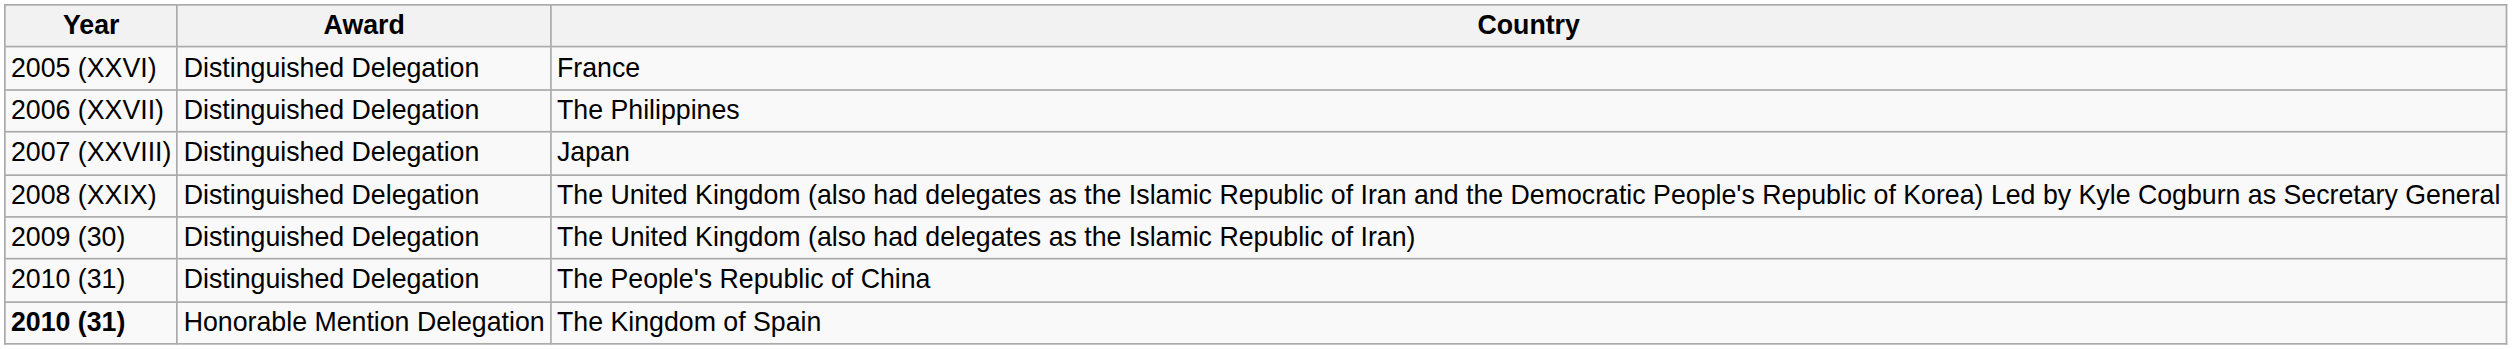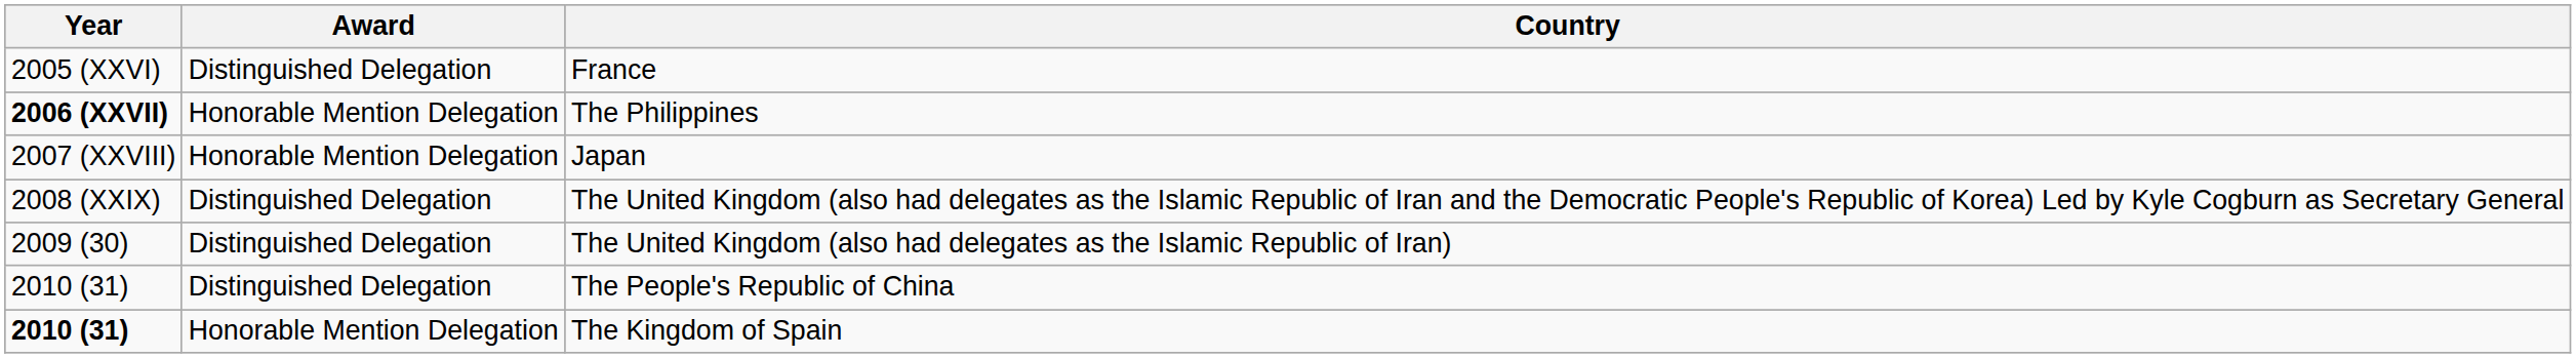 <table class="wikitable">
 <tr>
 <th>Year</th>
 <th>Award</th>
 <th>Country</th>
 </tr>
 <tr>
 <td>2005 (XXVI)</td>
 <td>Distinguished Delegation</td>
 <td>France</td>
 </tr>
 <tr>
-<td>2006 (XXVII)</td>
-<td>Distinguished Delegation</td>
+<td><strong>2006 (XXVII)</strong></td>
+<td>Honorable Mention Delegation</td>
 <td>The Philippines</td>
 </tr>
 <tr>
 <td>2007 (XXVIII)</td>
-<td>Distinguished Delegation</td>
+<td>Honorable Mention Delegation</td>
 <td>Japan</td>
 </tr>
 <tr>
 <td>2008 (XXIX)</td>
 <td>Distinguished Delegation</td>
 <td>The United Kingdom (also had delegates as the Islamic Republic of Iran and the Democratic People's Republic of Korea) Led by Kyle Cogburn as Secretary General</td>
 </tr>
 <tr>
 <td>2009 (30)</td>
 <td>Distinguished Delegation</td>
 <td>The United Kingdom (also had delegates as the Islamic Republic of Iran)</td>
 </tr>
 <tr>
 <td>2010 (31)</td>
 <td>Distinguished Delegation</td>
 <td>The People's Republic of China</td>
 </tr>
 <tr>
 <td><strong>2010 (31)</strong></td>
 <td>Honorable Mention Delegation</td>
 <td>The Kingdom of Spain</td>
 </tr>
 </table>
